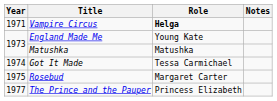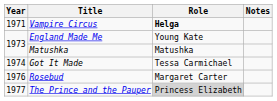 <table class="wikitable">
 <tr>
 <th>Year</th>
 <th>Title</th>
 <th>Role</th>
 <th>Notes</th>
 </tr>
 <tr>
 <td>1971</td>
 <td><em><a href='#'>Vampire Circus</a></em></td>
 <td><strong>Helga</strong></td>
 <td></td>
 </tr>
 <tr>
 <td rowspan=2>1973</td>
 <td><em><a href='#'>England Made Me</a></em></td>
 <td>Young Kate</td>
 <td></td>
 </tr>
 <tr>
 <td><em>Matushka</em></td>
 <td>Matushka</td>
 <td></td>
 </tr>
 <tr>
 <td>1974</td>
 <td><em>Got It Made</em></td>
 <td>Tessa Carmichael</td>
 <td></td>
 </tr>
 <tr>
-<td>1975</td>
+<td>1976</td>
 <td><em><a href='#'>Rosebud</a></em></td>
 <td>Margaret Carter</td>
 <td></td>
 </tr>
 <tr>
 <td>1977</td>
 <td><em><a href='#'>The Prince and the Pauper</a></em></td>
-<td>Princess Elizabeth</td>
+<td style="background: lightgrey;">Princess Elizabeth</td>
 <td></td>
 </tr>
 </table>
